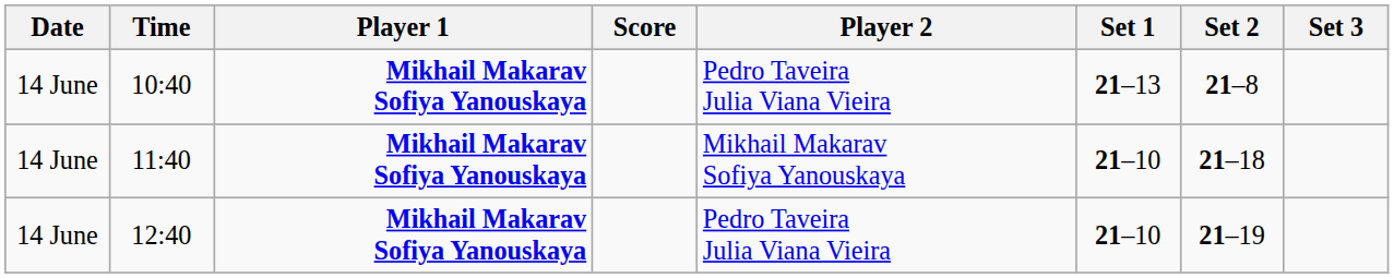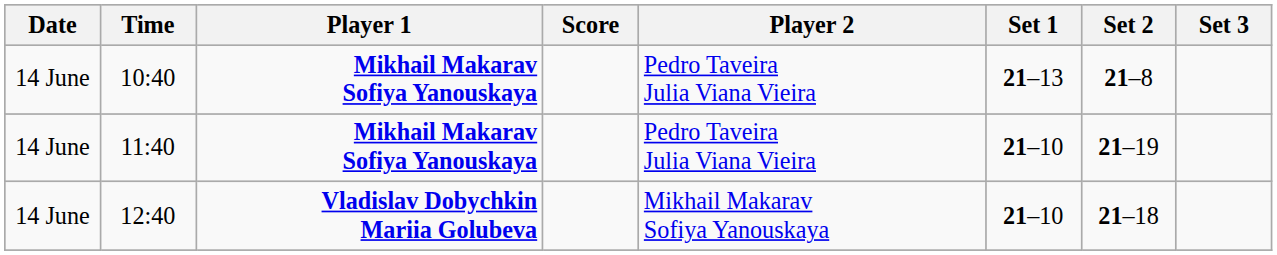 <table class="wikitable" style="font-size:90%; text-align:center">
 <tr>
 <th width="50">Date</th>
 <th width="50">Time</th>
 <th width="200">Player 1</th>
 <th width="50">Score</th>
 <th width="200">Player 2</th>
 <th width="50">Set 1</th>
 <th width="50">Set 2</th>
 <th width="50">Set 3</th>
 </tr>
 <tr>
 <td>14 June</td>
 <td>10:40</td>
 <td align="right"><strong><a href='#'>Mikhail Makarav</a> <br><a href='#'>Sofiya Yanouskaya</a> </strong></td>
 <td></td>
 <td align="left"> <a href='#'>Pedro Taveira</a><br> <a href='#'>Julia Viana Vieira</a></td>
 <td><strong>21</strong>–13</td>
 <td><strong>21</strong>–8</td>
 <td></td>
 </tr>
 <tr>
 <td>14 June</td>
 <td>11:40</td>
 <td align="right"><strong><a href='#'>Mikhail Makarav</a> <br><a href='#'>Sofiya Yanouskaya</a> </strong></td>
 <td></td>
+<td align="left"> <a href='#'>Pedro Taveira</a><br> <a href='#'>Julia Viana Vieira</a></td>
+<td><strong>21</strong>–10</td>
+<td><strong>21</strong>–19</td>
+<td></td>
+</tr>
+<tr>
+<td>14 June</td>
+<td>12:40</td>
+<td align="right"><strong><a href='#'>Vladislav Dobychkin</a> <br><a href='#'>Mariia Golubeva</a> </strong></td>
+<td></td>
 <td align="left"> <a href='#'>Mikhail Makarav</a><br> <a href='#'>Sofiya Yanouskaya</a></td>
 <td><strong>21</strong>–10</td>
 <td><strong>21</strong>–18</td>
 <td></td>
 </tr>
-<tr>
-<td>14 June</td>
-<td>12:40</td>
-<td align="right"><strong><a href='#'>Mikhail Makarav</a> <br><a href='#'>Sofiya Yanouskaya</a> </strong></td>
-<td></td>
-<td align="left"> <a href='#'>Pedro Taveira</a><br> <a href='#'>Julia Viana Vieira</a></td>
-<td><strong>21</strong>–10</td>
-<td><strong>21</strong>–19</td>
-<td></td>
-</tr>
 </table>
